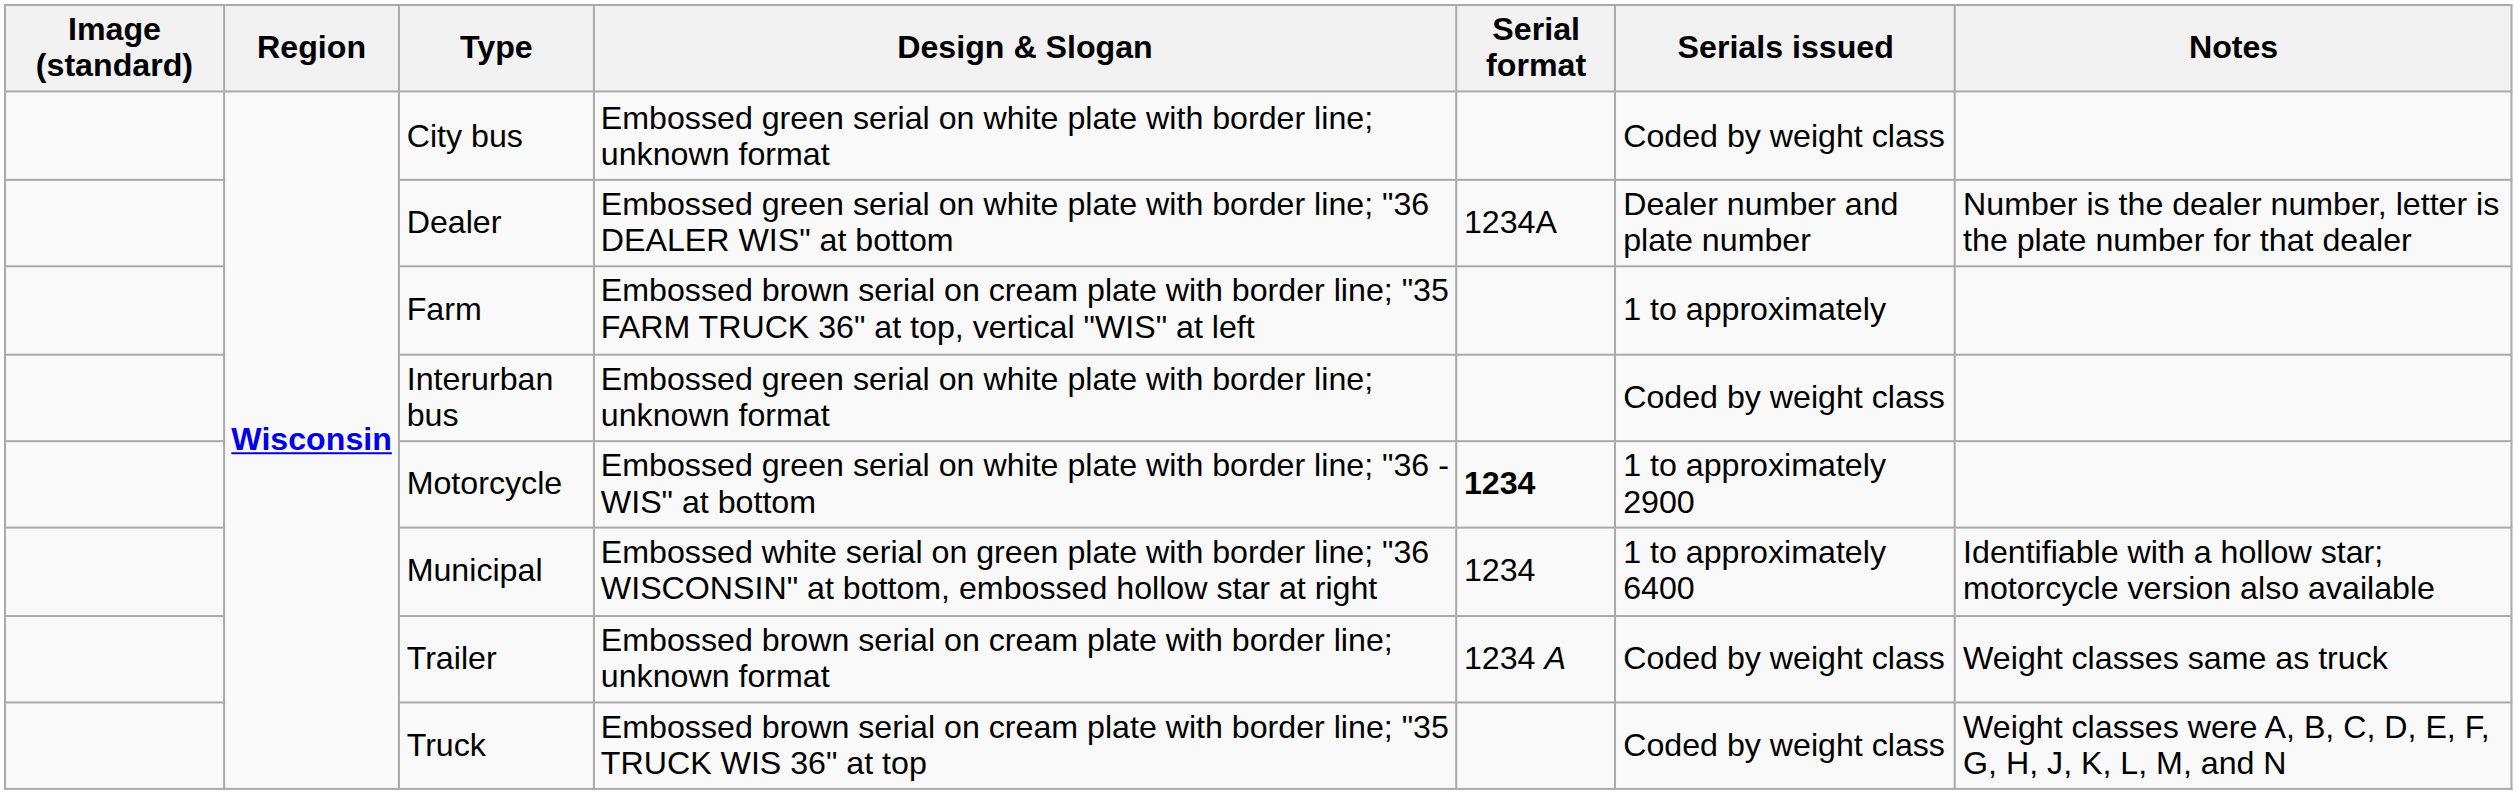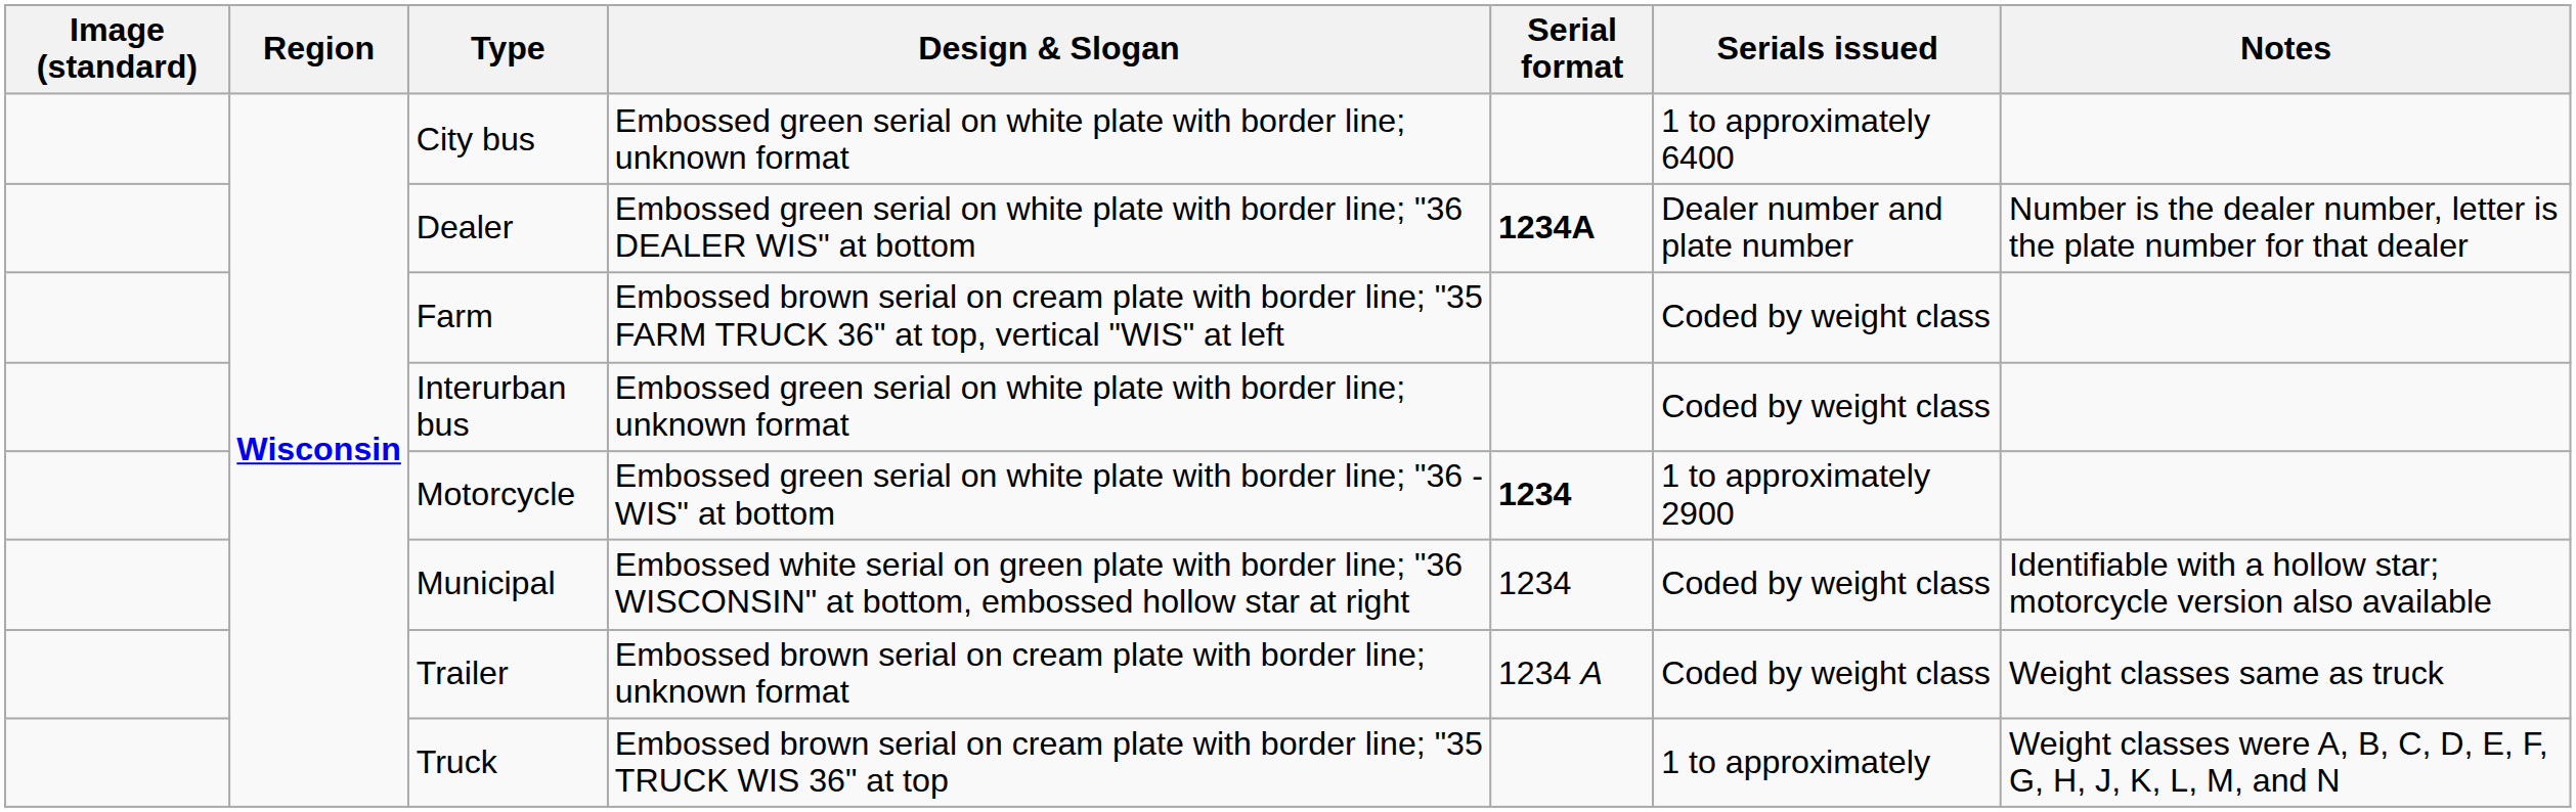 <table class="wikitable">
 <tr>
 <th>Image (standard)</th>
 <th>Region</th>
 <th>Type</th>
 <th>Design & Slogan</th>
 <th>Serial format</th>
 <th>Serials issued</th>
 <th>Notes</th>
 </tr>
 <tr>
 <td></td>
 <td rowspan="8"><a href='#'><strong>Wisconsin</strong></a></td>
 <td>City bus</td>
 <td>Embossed green serial on white plate with border line; unknown format</td>
 <td></td>
-<td>Coded by weight class</td>
+<td>1 to approximately 6400</td>
 <td></td>
 </tr>
 <tr>
 <td></td>
 <td>Dealer</td>
 <td>Embossed green serial on white plate with border line; "36 DEALER WIS" at bottom</td>
-<td>1234A</td>
+<td><strong>1234A</strong></td>
 <td>Dealer number and plate number</td>
 <td>Number is the dealer number, letter is the plate number for that dealer</td>
 </tr>
 <tr>
 <td></td>
 <td>Farm</td>
 <td>Embossed brown serial on cream plate with border line; "35 FARM TRUCK 36" at top, vertical "WIS" at left</td>
 <td></td>
-<td>1 to approximately </td>
+<td>Coded by weight class</td>
 <td></td>
 </tr>
 <tr>
 <td></td>
 <td>Interurban bus</td>
 <td>Embossed green serial on white plate with border line; unknown format</td>
 <td></td>
 <td>Coded by weight class</td>
 <td></td>
 </tr>
 <tr>
 <td></td>
 <td>Motorcycle</td>
 <td>Embossed green serial on white plate with border line; "36 - WIS" at bottom</td>
 <td><strong>1234</strong></td>
 <td>1 to approximately 2900</td>
 <td></td>
 </tr>
 <tr>
 <td></td>
 <td>Municipal</td>
 <td>Embossed white serial on green plate with border line; "36 WISCONSIN" at bottom, embossed hollow star at right</td>
 <td>1234</td>
-<td>1 to approximately 6400</td>
+<td>Coded by weight class</td>
 <td>Identifiable with a hollow star; motorcycle version also available</td>
 </tr>
 <tr>
 <td></td>
 <td>Trailer</td>
 <td>Embossed brown serial on cream plate with border line; unknown format</td>
 <td>1234 <em>A</em></td>
 <td>Coded by weight class</td>
 <td>Weight classes same as truck</td>
 </tr>
 <tr>
 <td></td>
 <td>Truck</td>
 <td>Embossed brown serial on cream plate with border line; "35 TRUCK WIS 36" at top</td>
 <td></td>
-<td>Coded by weight class</td>
+<td>1 to approximately </td>
 <td>Weight classes were A, B, C, D, E, F, G, H, J, K, L, M, and N</td>
 </tr>
 </table>
